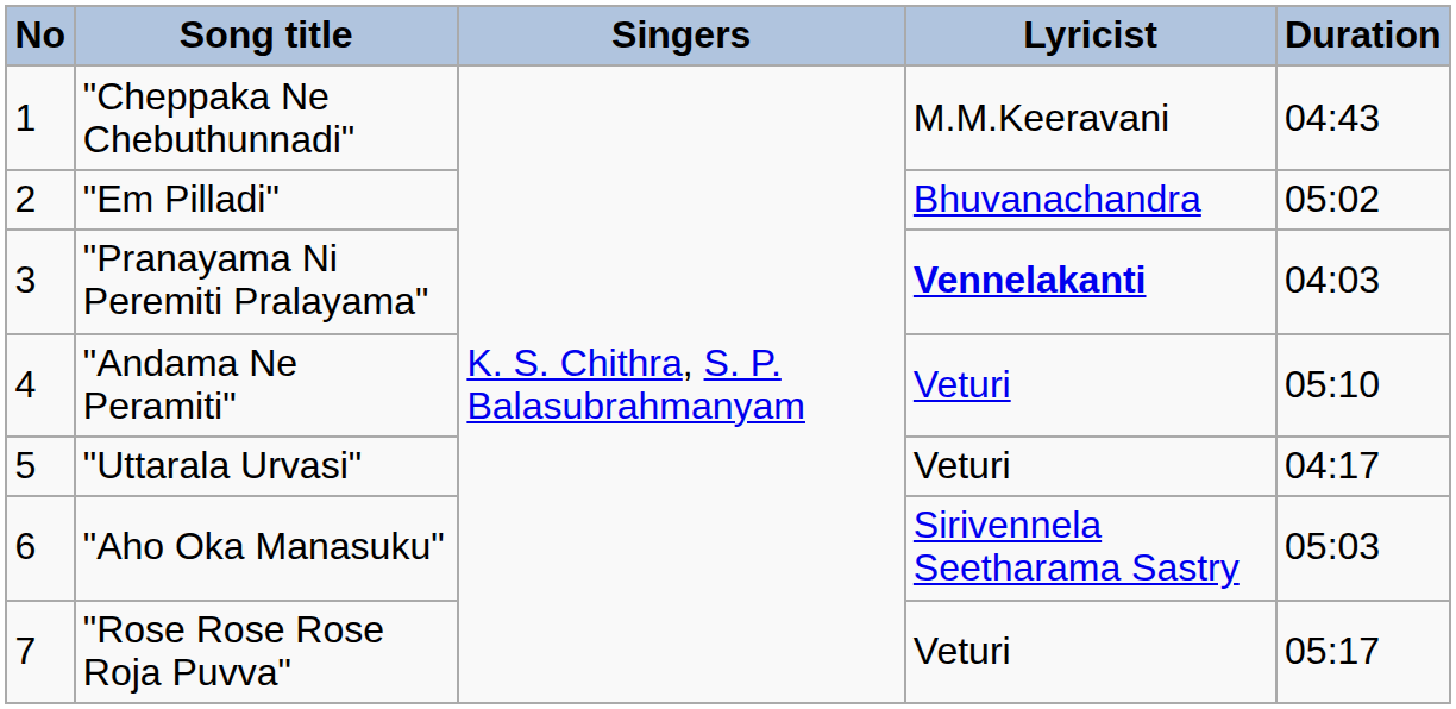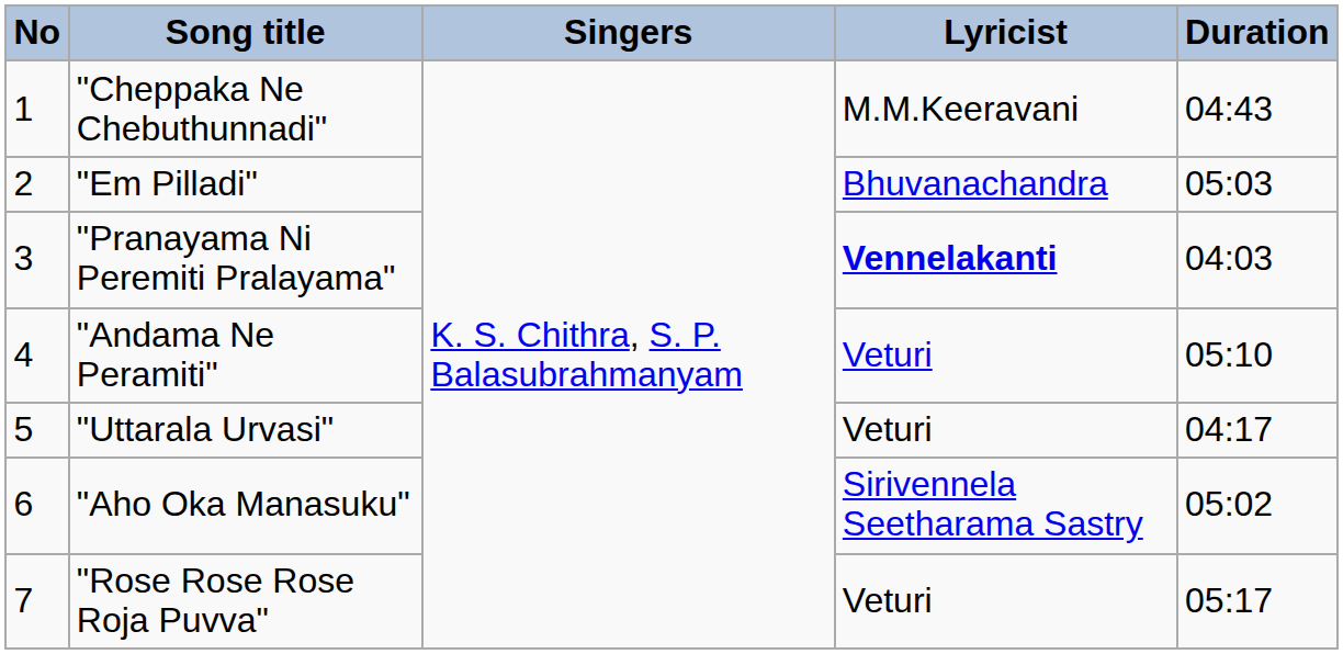 <table class="wikitable">
 <tr style="text-align:center;">
 <th style="background:#B0C4DE;">No</th>
 <th style="background:#B0C4DE;">Song title</th>
 <th style="background:#B0C4DE;">Singers</th>
 <th style="background:#B0C4DE;">Lyricist</th>
 <th style="background:#B0C4DE;">Duration</th>
 </tr>
 <tr>
 <td>1</td>
 <td>"Cheppaka Ne Chebuthunnadi"</td>
 <td rowspan="7"><a href='#'>K. S. Chithra</a>, <a href='#'>S. P. Balasubrahmanyam</a></td>
 <td>M.M.Keeravani</td>
 <td>04:43</td>
 </tr>
 <tr>
 <td>2</td>
 <td>"Em Pilladi"</td>
 <td><a href='#'>Bhuvanachandra</a></td>
-<td>05:02</td>
+<td>05:03</td>
 </tr>
 <tr>
 <td>3</td>
 <td>"Pranayama Ni Peremiti Pralayama"</td>
 <td><strong><a href='#'>Vennelakanti</a></strong></td>
 <td>04:03</td>
 </tr>
 <tr>
 <td>4</td>
 <td>"Andama Ne Peramiti"</td>
 <td><a href='#'>Veturi</a></td>
 <td>05:10</td>
 </tr>
 <tr>
 <td>5</td>
 <td>"Uttarala Urvasi"</td>
 <td>Veturi</td>
 <td>04:17</td>
 </tr>
 <tr>
 <td>6</td>
 <td>"Aho Oka Manasuku"</td>
 <td><a href='#'>Sirivennela Seetharama Sastry</a></td>
-<td>05:03</td>
+<td>05:02</td>
 </tr>
 <tr>
 <td>7</td>
 <td>"Rose Rose Rose Roja Puvva"</td>
 <td>Veturi</td>
 <td>05:17</td>
 </tr>
 </table>
